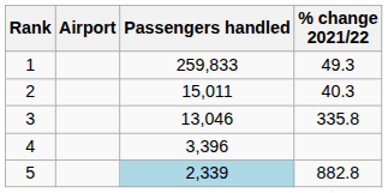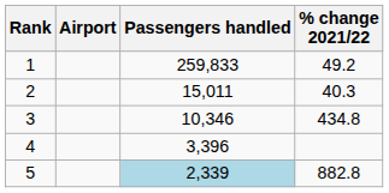 <table class="wikitable">
 <tr style="background:lightgrey;">
 <th>Rank</th>
 <th>Airport</th>
 <th>Passengers handled</th>
 <th>% change<br>2021/22</th>
 </tr>
 <tr>
 <td align=center>1</td>
 <td></td>
 <td align=center>259,833</td>
-<td align=center> 49.3</td>
+<td align=center> 49.2</td>
 </tr>
 <tr>
 <td align=center>2</td>
 <td></td>
 <td align=center>15,011</td>
 <td align=center> 40.3</td>
 </tr>
 <tr>
 <td align=center>3</td>
 <td></td>
-<td align=center>13,046</td>
-<td align=center> 335.8</td>
+<td align=center>10,346</td>
+<td align=center> 434.8</td>
 </tr>
 <tr>
 <td align=center>4</td>
 <td></td>
 <td align=center>3,396</td>
 <td align=center></td>
 </tr>
 <tr>
 <td align=center>5</td>
 <td></td>
 <td align=center style="background: lightblue;">2,339</td>
 <td align=center> 882.8</td>
 </tr>
 </table>
